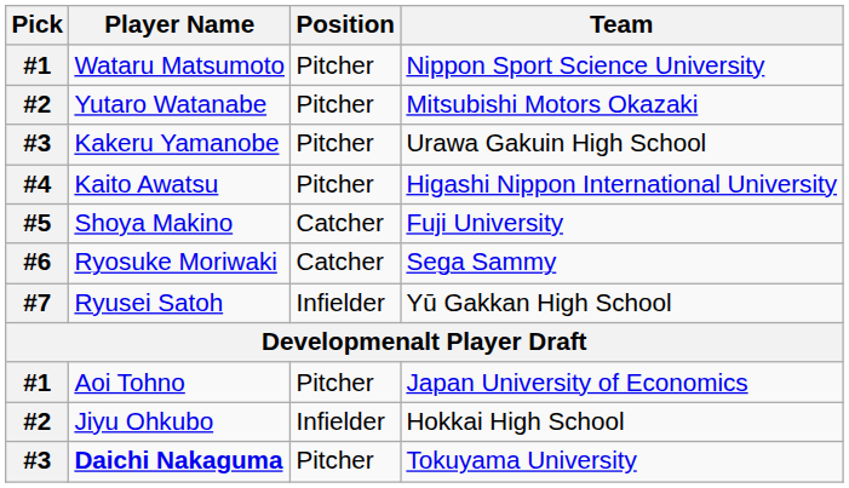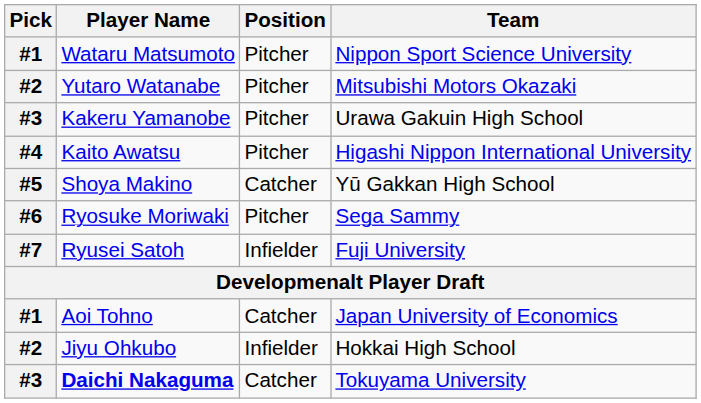 <table class="wikitable">
 <tr>
 <th>Pick</th>
 <th>Player Name</th>
 <th>Position</th>
 <th>Team</th>
 </tr>
 <tr>
 <th>#1</th>
 <td><a href='#'>Wataru Matsumoto</a></td>
 <td>Pitcher</td>
 <td><a href='#'>Nippon Sport Science University</a></td>
 </tr>
 <tr>
 <th>#2</th>
 <td><a href='#'>Yutaro Watanabe</a></td>
 <td>Pitcher</td>
 <td><a href='#'>Mitsubishi Motors Okazaki</a></td>
 </tr>
 <tr>
 <th>#3</th>
 <td><a href='#'>Kakeru Yamanobe</a></td>
 <td>Pitcher</td>
 <td>Urawa Gakuin High School</td>
 </tr>
 <tr>
 <th>#4</th>
 <td><a href='#'>Kaito Awatsu</a></td>
 <td>Pitcher</td>
 <td><a href='#'>Higashi Nippon International University</a></td>
 </tr>
 <tr>
 <th>#5</th>
 <td><a href='#'>Shoya Makino</a></td>
 <td>Catcher</td>
-<td><a href='#'>Fuji University</a></td>
+<td>Yū Gakkan High School</td>
 </tr>
 <tr>
 <th>#6</th>
 <td><a href='#'>Ryosuke Moriwaki</a></td>
-<td>Catcher</td>
+<td>Pitcher</td>
 <td><a href='#'>Sega Sammy</a></td>
 </tr>
 <tr>
 <th>#7</th>
 <td><a href='#'>Ryusei Satoh</a></td>
 <td>Infielder</td>
-<td>Yū Gakkan High School</td>
+<td><a href='#'>Fuji University</a></td>
 </tr>
 <tr>
 <th colspan="5">Developmenalt Player Draft</th>
 </tr>
 <tr>
 <th>#1</th>
 <td><a href='#'>Aoi Tohno</a></td>
-<td>Pitcher</td>
+<td>Catcher</td>
 <td><a href='#'>Japan University of Economics</a></td>
 </tr>
 <tr>
 <th>#2</th>
 <td><a href='#'>Jiyu Ohkubo</a></td>
 <td>Infielder</td>
 <td>Hokkai High School</td>
 </tr>
 <tr>
 <th>#3</th>
 <td><strong><a href='#'>Daichi Nakaguma</a></strong></td>
-<td>Pitcher</td>
+<td>Catcher</td>
 <td><a href='#'>Tokuyama University</a></td>
 </tr>
 </table>
